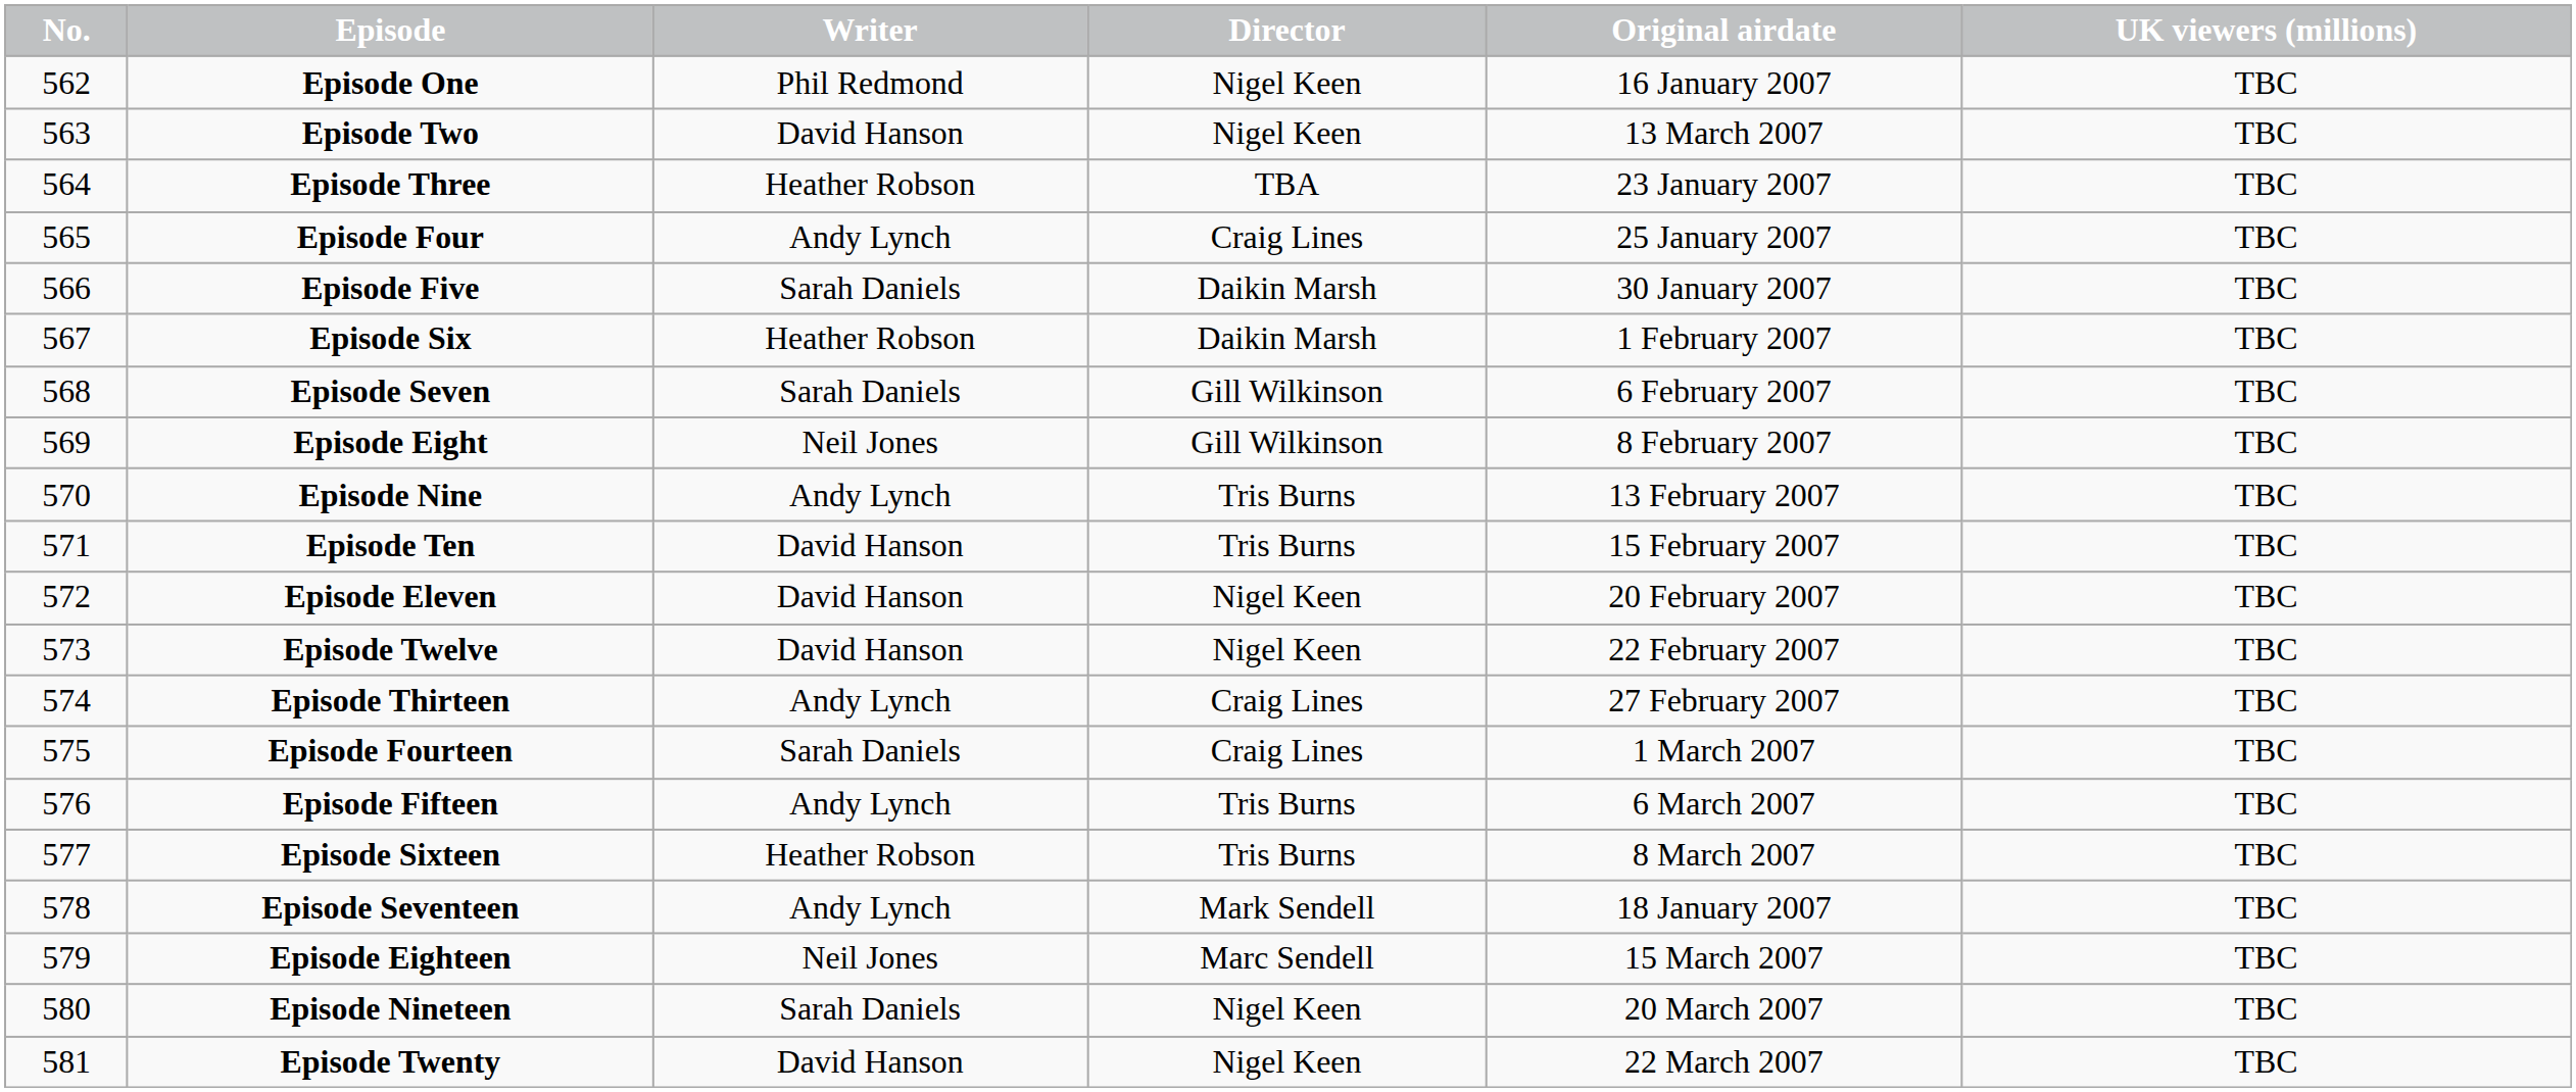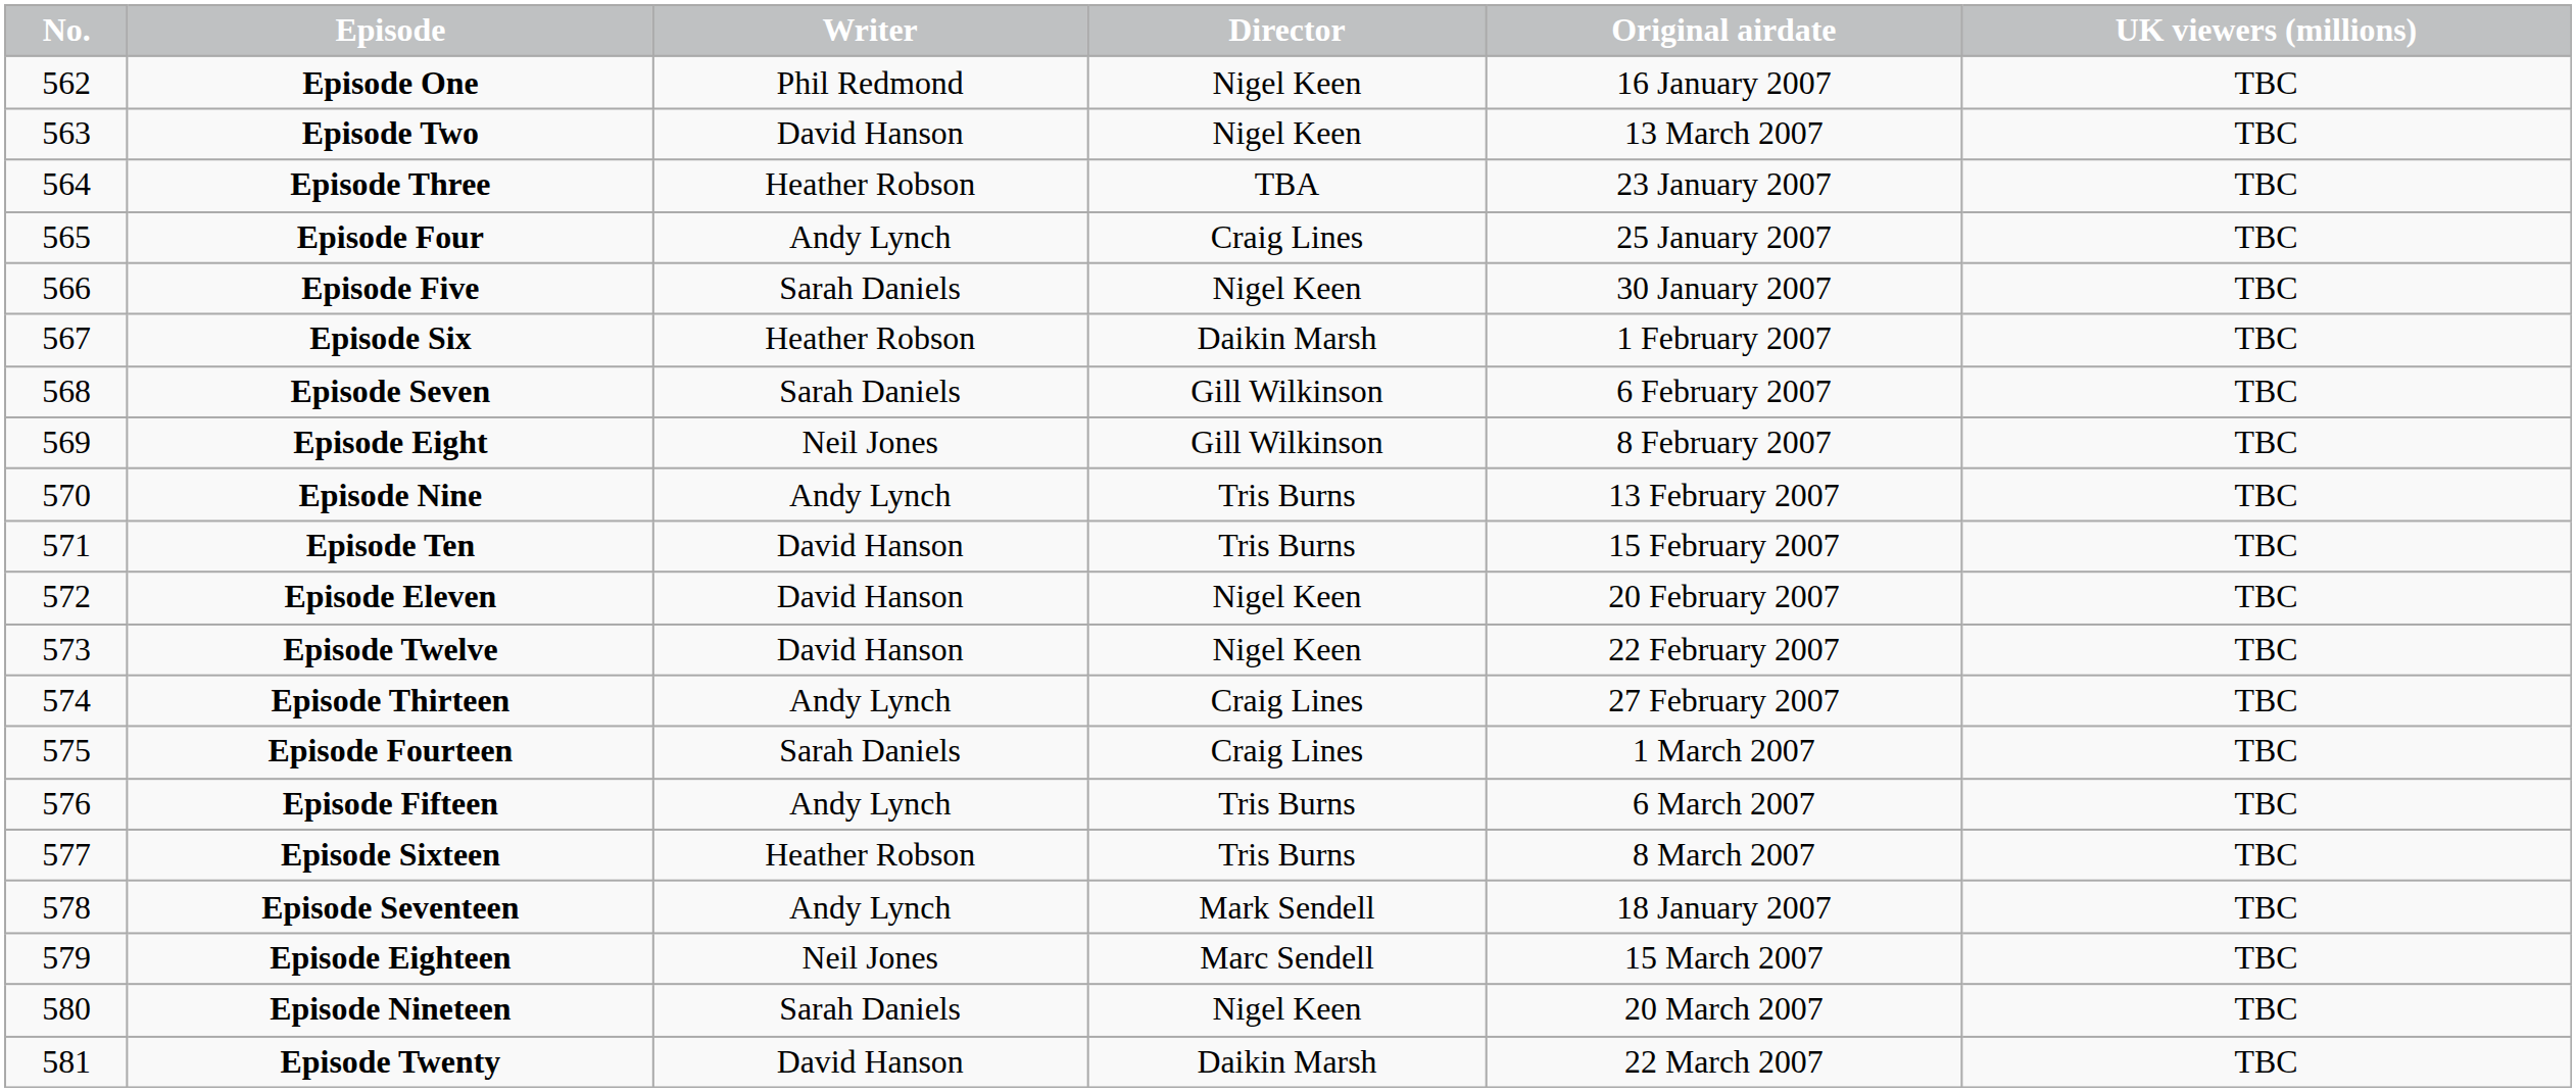 <table class="wikitable" style="width:100%;">
 <tr>
 <th style="background: #BFC1C2; color:white">No.</th>
 <th style="background: #BFC1C2; color:white">Episode</th>
 <th style="background: #BFC1C2; color:white">Writer</th>
 <th style="background: #BFC1C2; color:white">Director</th>
 <th style="background: #BFC1C2; color:white">Original airdate</th>
 <th style="background: #BFC1C2; color:white">UK viewers (millions)</th>
 </tr>
 <tr>
 <td align="center">562</td>
 <td align="center"><strong>Episode One</strong></td>
 <td align="center">Phil Redmond</td>
 <td align="center">Nigel Keen</td>
 <td align="center">16 January 2007</td>
 <td align="center">TBC</td>
 </tr>
 <tr>
 <td align="center">563</td>
 <td align="center"><strong>Episode Two</strong></td>
 <td align="center">David Hanson</td>
 <td align="center">Nigel Keen</td>
 <td align="center">13 March 2007</td>
 <td align="center">TBC</td>
 </tr>
 <tr>
 <td align="center">564</td>
 <td align="center"><strong>Episode Three</strong></td>
 <td align="center">Heather Robson</td>
 <td align="center">TBA</td>
 <td align="center">23 January 2007</td>
 <td align="center">TBC</td>
 </tr>
 <tr>
 <td align="center">565</td>
 <td align="center"><strong>Episode Four</strong></td>
 <td align="center">Andy Lynch</td>
 <td align="center">Craig Lines</td>
 <td align="center">25 January 2007</td>
 <td align="center">TBC</td>
 </tr>
 <tr>
 <td align="center">566</td>
 <td align="center"><strong>Episode Five</strong></td>
 <td align="center">Sarah Daniels</td>
-<td align="center">Daikin Marsh</td>
+<td align="center">Nigel Keen</td>
 <td align="center">30 January 2007</td>
 <td align="center">TBC</td>
 </tr>
 <tr>
 <td align="center">567</td>
 <td align="center"><strong>Episode Six</strong></td>
 <td align="center">Heather Robson</td>
 <td align="center">Daikin Marsh</td>
 <td align="center">1 February 2007</td>
 <td align="center">TBC</td>
 </tr>
 <tr>
 <td align="center">568</td>
 <td align="center"><strong>Episode Seven</strong></td>
 <td align="center">Sarah Daniels</td>
 <td align="center">Gill Wilkinson</td>
 <td align="center">6 February 2007</td>
 <td align="center">TBC</td>
 </tr>
 <tr>
 <td align="center">569</td>
 <td align="center"><strong>Episode Eight</strong></td>
 <td align="center">Neil Jones</td>
 <td align="center">Gill Wilkinson</td>
 <td align="center">8 February 2007</td>
 <td align="center">TBC</td>
 </tr>
 <tr>
 <td align="center">570</td>
 <td align="center"><strong>Episode Nine</strong></td>
 <td align="center">Andy Lynch</td>
 <td align="center">Tris Burns</td>
 <td align="center">13 February 2007</td>
 <td align="center">TBC</td>
 </tr>
 <tr>
 <td align="center">571</td>
 <td align="center"><strong>Episode Ten</strong></td>
 <td align="center">David Hanson</td>
 <td align="center">Tris Burns</td>
 <td align="center">15 February 2007</td>
 <td align="center">TBC</td>
 </tr>
 <tr>
 <td align="center">572</td>
 <td align="center"><strong>Episode Eleven</strong></td>
 <td align="center">David Hanson</td>
 <td align="center">Nigel Keen</td>
 <td align="center">20 February 2007</td>
 <td align="center">TBC</td>
 </tr>
 <tr>
 <td align="center">573</td>
 <td align="center"><strong>Episode Twelve</strong></td>
 <td align="center">David Hanson</td>
 <td align="center">Nigel Keen</td>
 <td align="center">22 February 2007</td>
 <td align="center">TBC</td>
 </tr>
 <tr>
 <td align="center">574</td>
 <td align="center"><strong>Episode Thirteen</strong></td>
 <td align="center">Andy Lynch</td>
 <td align="center">Craig Lines</td>
 <td align="center">27 February 2007</td>
 <td align="center">TBC</td>
 </tr>
 <tr>
 <td align="center">575</td>
 <td align="center"><strong>Episode Fourteen</strong></td>
 <td align="center">Sarah Daniels</td>
 <td align="center">Craig Lines</td>
 <td align="center">1 March 2007</td>
 <td align="center">TBC</td>
 </tr>
 <tr>
 <td align="center">576</td>
 <td align="center"><strong>Episode Fifteen</strong></td>
 <td align="center">Andy Lynch</td>
 <td align="center">Tris Burns</td>
 <td align="center">6 March 2007</td>
 <td align="center">TBC</td>
 </tr>
 <tr>
 <td align="center">577</td>
 <td align="center"><strong>Episode Sixteen</strong></td>
 <td align="center">Heather Robson</td>
 <td align="center">Tris Burns</td>
 <td align="center">8 March 2007</td>
 <td align="center">TBC</td>
 </tr>
 <tr>
 <td align="center">578</td>
 <td align="center"><strong>Episode Seventeen</strong></td>
 <td align="center">Andy Lynch</td>
 <td align="center">Mark Sendell</td>
 <td align="center">18 January 2007</td>
 <td align="center">TBC</td>
 </tr>
 <tr>
 <td align="center">579</td>
 <td align="center"><strong>Episode Eighteen</strong></td>
 <td align="center">Neil Jones</td>
 <td align="center">Marc Sendell</td>
 <td align="center">15 March 2007</td>
 <td align="center">TBC</td>
 </tr>
 <tr>
 <td align="center">580</td>
 <td align="center"><strong>Episode Nineteen</strong></td>
 <td align="center">Sarah Daniels</td>
 <td align="center">Nigel Keen</td>
 <td align="center">20 March 2007</td>
 <td align="center">TBC</td>
 </tr>
 <tr>
 <td align="center">581</td>
 <td align="center"><strong>Episode Twenty</strong></td>
 <td align="center">David Hanson</td>
-<td align="center">Nigel Keen</td>
+<td align="center">Daikin Marsh</td>
 <td align="center">22 March 2007</td>
 <td align="center">TBC</td>
 </tr>
 <tr>
 </tr>
 </table>
